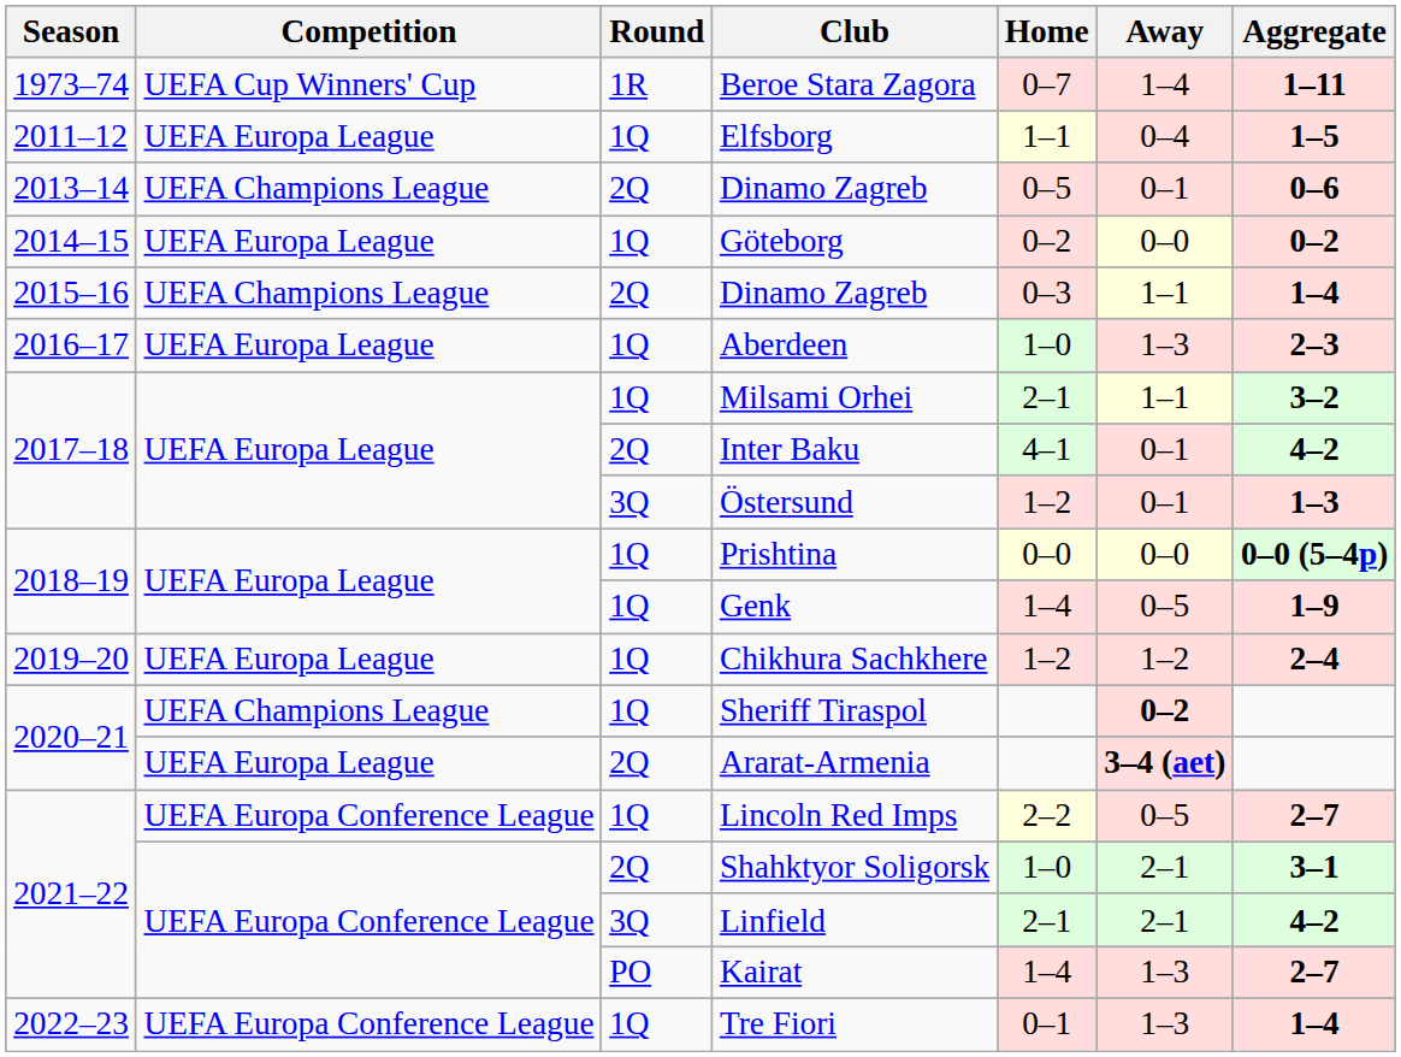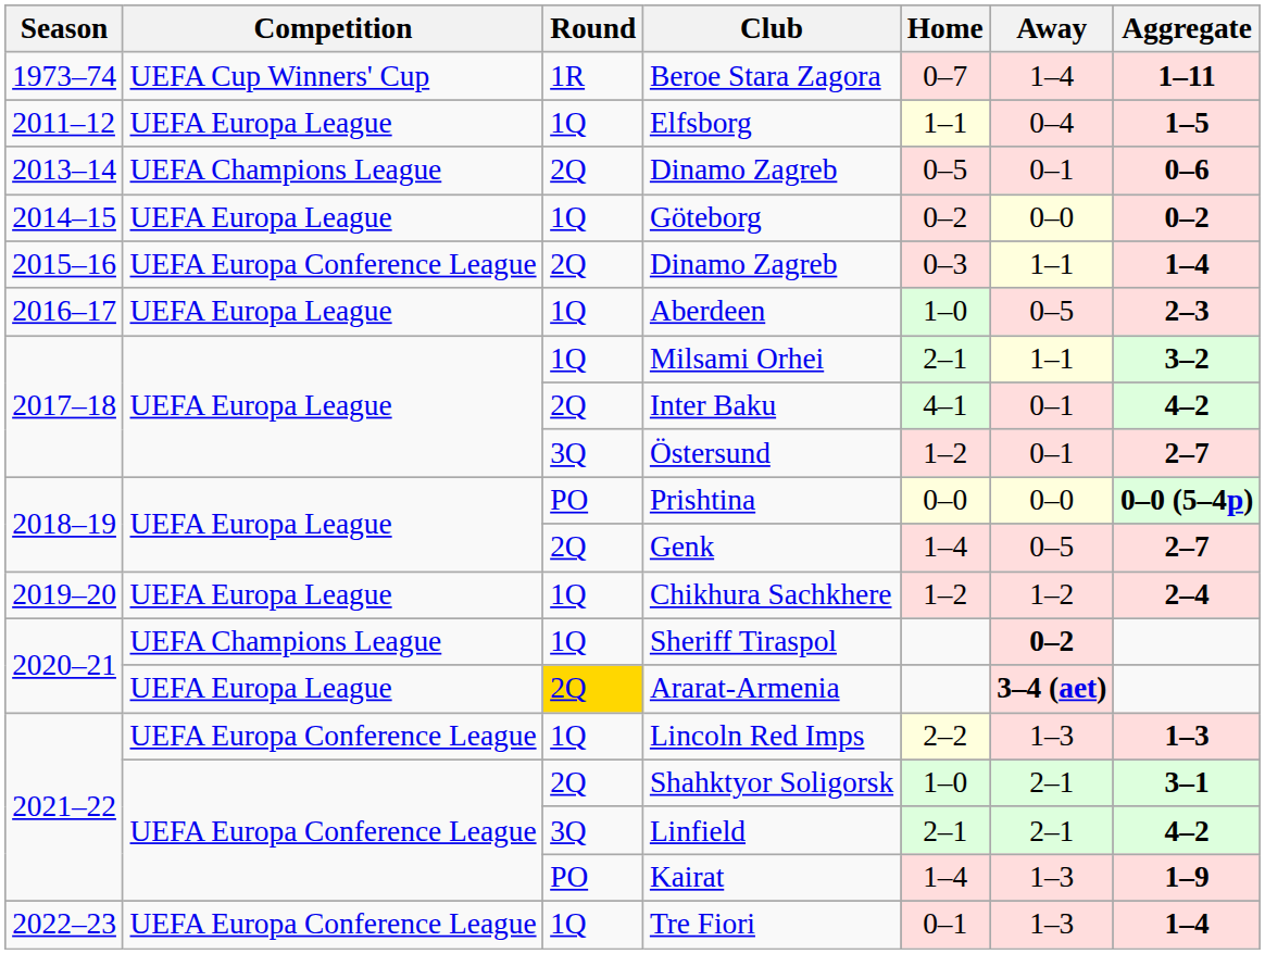 <table class="wikitable">
 <tr>
 <th>Season</th>
 <th>Competition</th>
 <th>Round</th>
 <th>Club</th>
 <th>Home</th>
 <th>Away</th>
 <th>Aggregate</th>
 </tr>
 <tr>
 <td><a href='#'>1973–74</a></td>
 <td><a href='#'>UEFA Cup Winners' Cup</a></td>
 <td><a href='#'>1R</a></td>
 <td> <a href='#'>Beroe Stara Zagora</a></td>
 <td bgcolor="#ffdddd" style="text-align:center;">0–7</td>
 <td bgcolor="#ffdddd" style="text-align:center;">1–4</td>
 <td bgcolor="#ffdddd" style="text-align:center;"><strong>1–11</strong></td>
 </tr>
 <tr>
 <td><a href='#'>2011–12</a></td>
 <td><a href='#'>UEFA Europa League</a></td>
 <td><a href='#'>1Q</a></td>
 <td> <a href='#'>Elfsborg</a></td>
 <td bgcolor="#ffffdd" style="text-align:center;">1–1</td>
 <td bgcolor="#ffdddd" style="text-align:center;">0–4</td>
 <td bgcolor="#ffdddd" style="text-align:center;"><strong>1–5</strong></td>
 </tr>
 <tr>
 <td><a href='#'>2013–14</a></td>
 <td><a href='#'>UEFA Champions League</a></td>
 <td><a href='#'>2Q</a></td>
 <td> <a href='#'>Dinamo Zagreb</a></td>
 <td bgcolor="#ffdddd" style="text-align:center;">0–5</td>
 <td bgcolor="#ffdddd" style="text-align:center;">0–1</td>
 <td bgcolor="#ffdddd" style="text-align:center;"><strong>0–6</strong></td>
 </tr>
 <tr>
 <td><a href='#'>2014–15</a></td>
 <td><a href='#'>UEFA Europa League</a></td>
 <td><a href='#'>1Q</a></td>
 <td> <a href='#'>Göteborg</a></td>
 <td bgcolor="#ffdddd" style="text-align:center;">0–2</td>
 <td bgcolor="#ffffdd" style="text-align:center;">0–0</td>
 <td bgcolor="#ffdddd" style="text-align:center;"><strong>0–2</strong></td>
 </tr>
 <tr>
 <td><a href='#'>2015–16</a></td>
-<td><a href='#'>UEFA Champions League</a></td>
+<td><a href='#'>UEFA Europa Conference League</a></td>
 <td><a href='#'>2Q</a></td>
 <td> <a href='#'>Dinamo Zagreb</a></td>
 <td bgcolor="#ffdddd" style="text-align:center;">0–3</td>
 <td bgcolor="#ffffdd" style="text-align:center;">1–1</td>
 <td bgcolor="#ffdddd" style="text-align:center;"><strong>1–4</strong></td>
 </tr>
 <tr>
 <td><a href='#'>2016–17</a></td>
 <td><a href='#'>UEFA Europa League</a></td>
 <td><a href='#'>1Q</a></td>
 <td> <a href='#'>Aberdeen</a></td>
 <td bgcolor="#ddffdd" style="text-align:center;">1–0</td>
-<td bgcolor="#ffdddd" style="text-align:center;">1–3</td>
+<td bgcolor="#ffdddd" style="text-align:center;">0–5</td>
 <td bgcolor="#ffdddd" style="text-align:center;"><strong>2–3</strong></td>
 </tr>
 <tr>
 <td rowspan="3"><a href='#'>2017–18</a></td>
 <td rowspan="3"><a href='#'>UEFA Europa League</a></td>
 <td><a href='#'>1Q</a></td>
 <td> <a href='#'>Milsami Orhei</a></td>
 <td bgcolor="#ddffdd" style="text-align:center;">2–1</td>
 <td bgcolor="#ffffdd" style="text-align:center;">1–1</td>
 <td bgcolor="#ddffdd" style="text-align:center;"><strong>3–2</strong></td>
 </tr>
 <tr>
 <td><a href='#'>2Q</a></td>
 <td> <a href='#'>Inter Baku</a></td>
 <td bgcolor="#ddffdd" style="text-align:center;">4–1</td>
 <td bgcolor="#ffdddd" style="text-align:center;">0–1</td>
 <td bgcolor="#ddffdd" style="text-align:center;"><strong>4–2</strong></td>
 </tr>
 <tr>
 <td><a href='#'>3Q</a></td>
 <td> <a href='#'>Östersund</a></td>
 <td bgcolor="#ffdddd" style="text-align:center;">1–2</td>
 <td bgcolor="#ffdddd" style="text-align:center;">0–1</td>
-<td bgcolor="#ffdddd" style="text-align:center;"><strong>1–3</strong></td>
+<td bgcolor="#ffdddd" style="text-align:center;"><strong>2–7</strong></td>
 </tr>
 <tr>
 <td rowspan="2"><a href='#'>2018–19</a></td>
 <td rowspan="2"><a href='#'>UEFA Europa League</a></td>
-<td><a href='#'>1Q</a></td>
+<td><a href='#'>PO</a></td>
 <td> <a href='#'>Prishtina</a></td>
 <td bgcolor="#ffffdd" style="text-align:center;">0–0</td>
 <td bgcolor="#ffffdd" style="text-align:center;">0–0</td>
 <td bgcolor="#ddffdd" style="text-align:center;"><strong>0–0 (5–4<a href='#'>p</a>)</strong></td>
 </tr>
 <tr>
-<td><a href='#'>1Q</a></td>
+<td><a href='#'>2Q</a></td>
 <td> <a href='#'>Genk</a></td>
 <td bgcolor="#ffdddd" style="text-align:center;">1–4</td>
 <td bgcolor="#ffdddd" style="text-align:center;">0–5</td>
-<td bgcolor="#ffdddd" style="text-align:center;"><strong>1–9</strong></td>
+<td bgcolor="#ffdddd" style="text-align:center;"><strong>2–7</strong></td>
 </tr>
 <tr>
 <td><a href='#'>2019–20</a></td>
 <td><a href='#'>UEFA Europa League</a></td>
 <td><a href='#'>1Q</a></td>
 <td> <a href='#'>Chikhura Sachkhere</a></td>
 <td bgcolor="#ffdddd" style="text-align:center;">1–2</td>
 <td bgcolor="#ffdddd" style="text-align:center;">1–2</td>
 <td bgcolor="#ffdddd" style="text-align:center;"><strong>2–4</strong></td>
 </tr>
 <tr>
 <td rowspan="2"><a href='#'>2020–21</a></td>
 <td><a href='#'>UEFA Champions League</a></td>
 <td><a href='#'>1Q</a></td>
 <td> <a href='#'>Sheriff Tiraspol</a></td>
 <td></td>
 <td bgcolor="#ffdddd" style="text-align:center;"><strong>0–2</strong></td>
 <td></td>
 </tr>
 <tr>
 <td><a href='#'>UEFA Europa League</a></td>
-<td><a href='#'>2Q</a></td>
+<td style="background: gold;"><a href='#'>2Q</a></td>
 <td> <a href='#'>Ararat-Armenia</a></td>
 <td></td>
 <td bgcolor="#ffdddd" style="text-align:center;"><strong>3–4 (<a href='#'>aet</a>)</strong></td>
 <td></td>
 </tr>
 <tr>
 <td rowspan="4"><a href='#'>2021–22</a></td>
 <td><a href='#'>UEFA Europa Conference League</a></td>
 <td><a href='#'>1Q</a></td>
 <td> <a href='#'>Lincoln Red Imps</a></td>
 <td bgcolor="#ffffdd" style="text-align:center;">2–2</td>
-<td bgcolor="#ffdddd" style="text-align:center;">0–5</td>
-<td bgcolor="#ffdddd" style="text-align:center;"><strong>2–7</strong></td>
+<td bgcolor="#ffdddd" style="text-align:center;">1–3</td>
+<td bgcolor="#ffdddd" style="text-align:center;"><strong>1–3</strong></td>
 </tr>
 <tr>
 <td rowspan="3"><a href='#'>UEFA Europa Conference League</a></td>
 <td><a href='#'>2Q</a></td>
 <td> <a href='#'>Shahktyor Soligorsk</a></td>
 <td bgcolor="#ddffdd" style="text-align:center;">1–0</td>
 <td bgcolor="#ddffdd" style="text-align:center;">2–1</td>
 <td bgcolor="#ddffdd" style="text-align:center;"><strong>3–1</strong></td>
 </tr>
 <tr>
 <td><a href='#'>3Q</a></td>
 <td> <a href='#'>Linfield</a></td>
 <td bgcolor="#ddffdd" style="text-align:center;">2–1</td>
 <td bgcolor="#ddffdd" style="text-align:center;">2–1</td>
 <td bgcolor="#ddffdd" style="text-align:center;"><strong>4–2</strong></td>
 </tr>
 <tr>
 <td><a href='#'>PO</a></td>
 <td> <a href='#'>Kairat</a></td>
 <td bgcolor="#ffdddd" style="text-align:center;">1–4</td>
 <td bgcolor="#ffdddd" style="text-align:center;">1–3</td>
-<td bgcolor="#ffdddd" style="text-align:center;"><strong>2–7</strong></td>
+<td bgcolor="#ffdddd" style="text-align:center;"><strong>1–9</strong></td>
 </tr>
 <tr>
 <td><a href='#'>2022–23</a></td>
 <td><a href='#'>UEFA Europa Conference League</a></td>
 <td><a href='#'>1Q</a></td>
 <td> <a href='#'>Tre Fiori</a></td>
 <td bgcolor="#ffdddd" style="text-align:center;">0–1</td>
 <td bgcolor="#ffdddd" style="text-align:center;">1–3</td>
 <td bgcolor="#ffdddd" style="text-align:center;"><strong>1–4</strong></td>
 </tr>
 </table>
